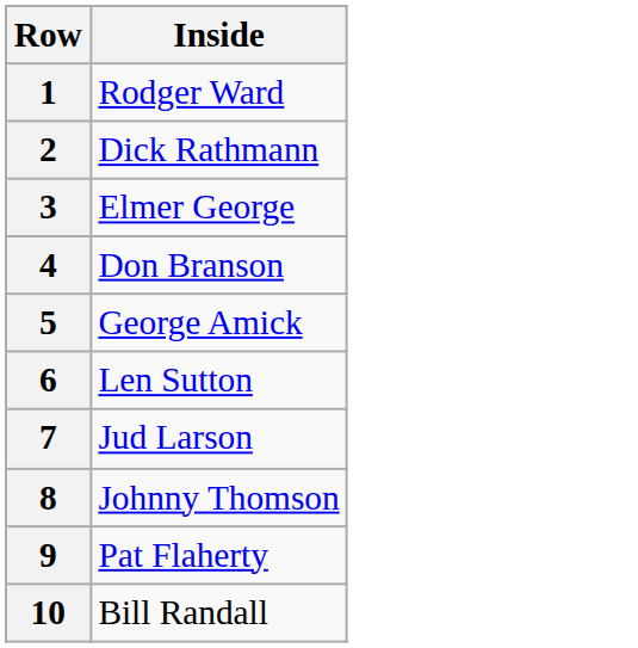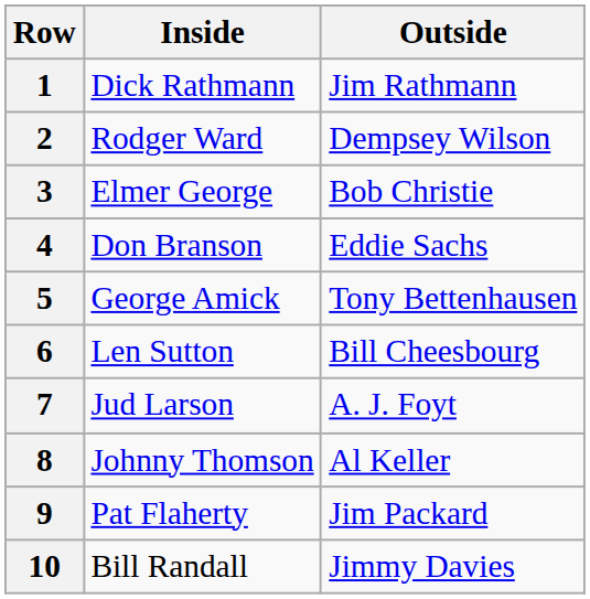 <table class="wikitable" style="font-size: 95%;">
 <tr>
 <th>Row</th>
 <th>Inside</th>
+<th>Outside</th>
 </tr>
 <tr>
 <th>1</th>
-<td><a href='#'>Rodger Ward</a></td>
+<td><a href='#'>Dick Rathmann</a></td>
+<td><a href='#'>Jim Rathmann</a></td>
 </tr>
 <tr>
 <th>2</th>
-<td><a href='#'>Dick Rathmann</a></td>
+<td><a href='#'>Rodger Ward</a></td>
+<td><a href='#'>Dempsey Wilson</a></td>
 </tr>
 <tr>
 <th>3</th>
 <td><a href='#'>Elmer George</a></td>
+<td><a href='#'>Bob Christie</a></td>
 </tr>
 <tr>
 <th>4</th>
 <td><a href='#'>Don Branson</a></td>
+<td><a href='#'>Eddie Sachs</a></td>
 </tr>
 <tr>
 <th>5</th>
 <td><a href='#'>George Amick</a></td>
+<td><a href='#'>Tony Bettenhausen</a></td>
 </tr>
 <tr>
 <th>6</th>
 <td><a href='#'>Len Sutton</a></td>
+<td><a href='#'>Bill Cheesbourg</a></td>
 </tr>
 <tr>
 <th>7</th>
 <td><a href='#'>Jud Larson</a></td>
+<td><a href='#'>A. J. Foyt</a></td>
 </tr>
 <tr>
 <th>8</th>
 <td><a href='#'>Johnny Thomson</a></td>
+<td><a href='#'>Al Keller</a></td>
 </tr>
 <tr>
 <th>9</th>
 <td><a href='#'>Pat Flaherty</a></td>
+<td><a href='#'>Jim Packard</a></td>
 </tr>
 <tr>
 <th>10</th>
 <td>Bill Randall</td>
+<td><a href='#'>Jimmy Davies</a></td>
 </tr>
 </table>
